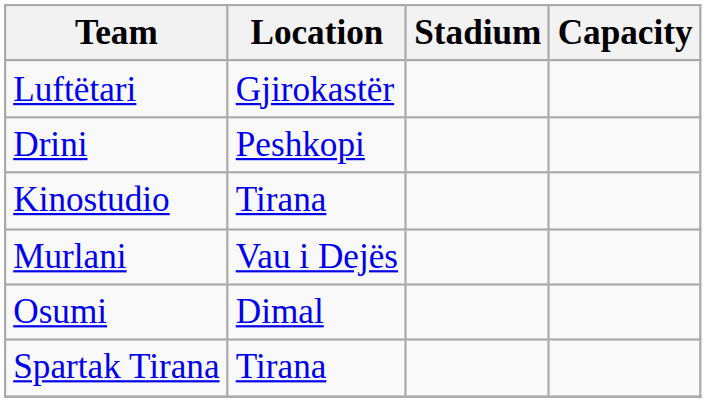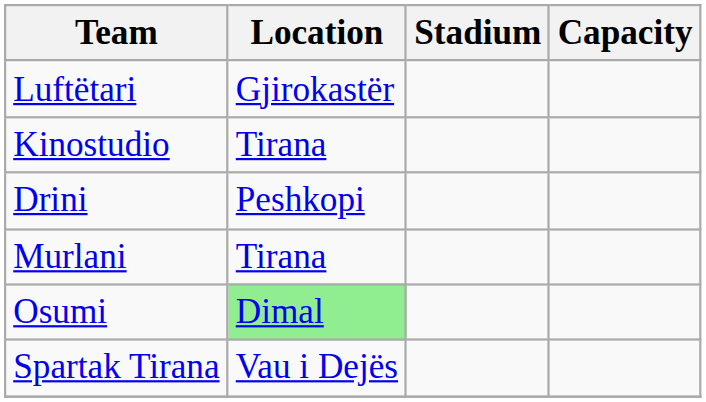 <table class="wikitable sortable">
 <tr>
 <th>Team</th>
 <th>Location</th>
 <th>Stadium</th>
 <th>Capacity</th>
 </tr>
 <tr>
 <td><a href='#'>Luftëtari</a></td>
 <td><a href='#'>Gjirokastër</a></td>
 <td></td>
 <td></td>
 </tr>
 <tr>
+<td><a href='#'>Kinostudio</a></td>
+<td><a href='#'>Tirana</a></td>
+<td></td>
+<td></td>
+</tr>
+<tr>
 <td><a href='#'>Drini</a></td>
 <td><a href='#'>Peshkopi</a></td>
 <td></td>
 <td></td>
 </tr>
 <tr>
-<td><a href='#'>Kinostudio</a></td>
+<td><a href='#'>Murlani</a></td>
 <td><a href='#'>Tirana</a></td>
 <td></td>
 <td></td>
 </tr>
 <tr>
-<td><a href='#'>Murlani</a></td>
-<td><a href='#'>Vau i Dejës</a></td>
-<td></td>
-<td></td>
-</tr>
-<tr>
 <td><a href='#'>Osumi</a></td>
-<td><a href='#'>Dimal</a></td>
+<td style="background: lightgreen;"><a href='#'>Dimal</a></td>
 <td></td>
 <td></td>
 </tr>
 <tr>
 <td><a href='#'>Spartak Tirana</a></td>
-<td><a href='#'>Tirana</a></td>
+<td><a href='#'>Vau i Dejës</a></td>
 <td></td>
 <td></td>
 </tr>
 <tr>
 </tr>
 </table>
